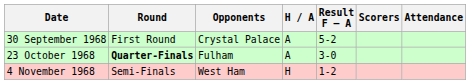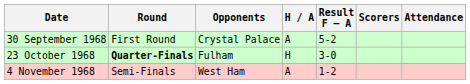 <table class="wikitable">
 <tr>
 <th>Date</th>
 <th>Round</th>
 <th>Opponents</th>
 <th>H / A</th>
 <th>Result<br>F – A</th>
 <th>Scorers</th>
 <th>Attendance</th>
 </tr>
 <tr bgcolor="#ccffcc">
 <td>30 September 1968</td>
 <td>First Round</td>
 <td>Crystal Palace</td>
 <td>A</td>
 <td>5-2</td>
 <td></td>
 <td></td>
 </tr>
 <tr bgcolor="#ccffcc">
 <td>23 October 1968</td>
 <td><strong>Quarter-Finals</strong></td>
 <td>Fulham</td>
-<td>A</td>
+<td>H</td>
 <td>3-0</td>
 <td></td>
 <td></td>
 </tr>
 <tr bgcolor="#ffcccc">
 <td>4 November 1968</td>
 <td>Semi-Finals</td>
 <td>West Ham</td>
-<td>H</td>
+<td>A</td>
 <td>1-2</td>
 <td></td>
 <td></td>
 </tr>
 </table>
